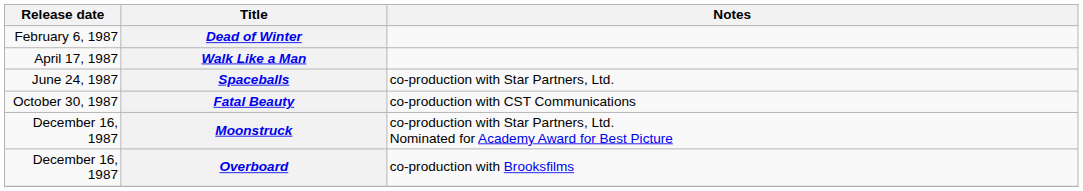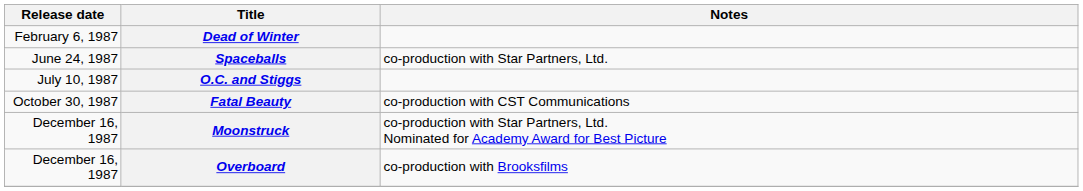 <table class="wikitable sortable" style="width:100%;">
 <tr>
 <th scope="col" style="width:130px;">Release date</th>
 <th>Title</th>
 <th>Notes</th>
 </tr>
 <tr>
 <td style="text-align:right;">February 6, 1987</td>
 <th scope="row"><em><a href='#'>Dead of Winter</a></em></th>
 <td></td>
 </tr>
 <tr>
-<td style="text-align:right;">April 17, 1987</td>
-<th scope="row"><em><a href='#'>Walk Like a Man</a></em></th>
-<td></td>
-</tr>
-<tr>
 <td style="text-align:right;">June 24, 1987</td>
 <th scope="row"><em><a href='#'>Spaceballs</a></em></th>
 <td>co-production with Star Partners, Ltd.</td>
+</tr>
+<tr>
+<td style="text-align:right;">July 10, 1987</td>
+<th scope="row"><em><a href='#'>O.C. and Stiggs</a></em></th>
+<td></td>
 </tr>
 <tr>
 <td style="text-align:right;">October 30, 1987</td>
 <th scope="row"><em><a href='#'>Fatal Beauty</a></em></th>
 <td>co-production with CST Communications</td>
 </tr>
 <tr>
 <td style="text-align:right;">December 16, 1987</td>
 <th scope="row"><em><a href='#'>Moonstruck</a></em></th>
 <td>co-production with Star Partners, Ltd.<br>Nominated for <a href='#'>Academy Award for Best Picture</a></td>
 </tr>
 <tr>
 <td style="text-align:right;">December 16, 1987</td>
 <th scope="row"><em><a href='#'>Overboard</a></em></th>
 <td>co-production with <a href='#'>Brooksfilms</a></td>
 </tr>
 <tr>
 </tr>
 </table>
